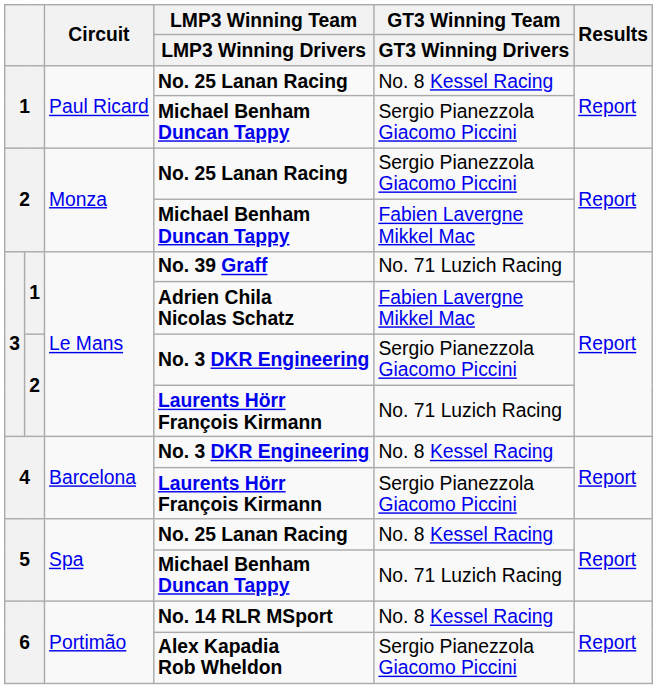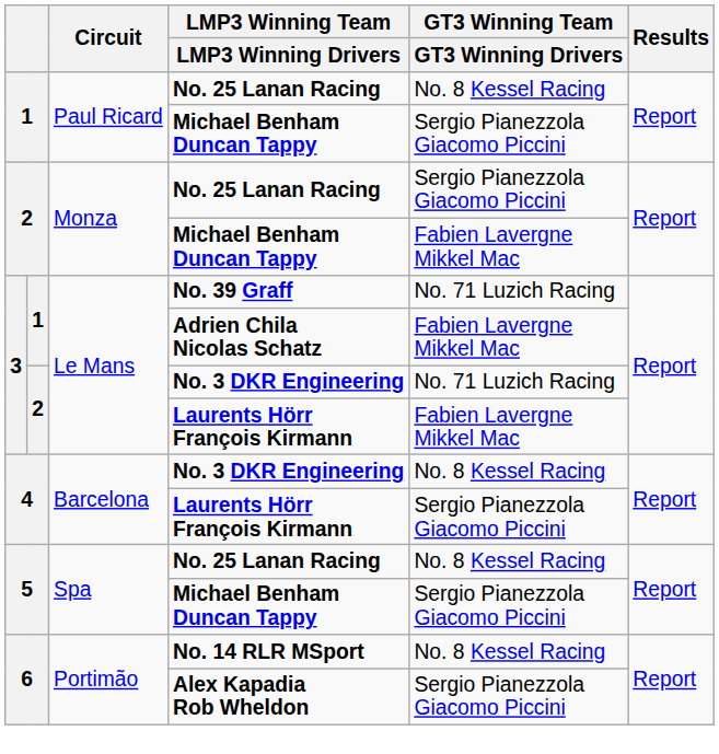 <table class="wikitable" style="font-size: 85%;">
 <tr>
 <th rowspan=2 colspan=2></th>
 <th rowspan=2>Circuit</th>
 <th>LMP3 Winning Team</th>
 <th>GT3 Winning  Team</th>
 <th rowspan=2>Results</th>
 </tr>
 <tr>
 <th>LMP3 Winning Drivers</th>
 <th>GT3 Winning Drivers</th>
 </tr>
 <tr>
 <th rowspan=2 colspan=2>1</th>
 <td rowspan=2> <a href='#'>Paul Ricard</a></td>
 <td><strong> No. 25 Lanan Racing</strong></td>
 <td> No. 8 <a href='#'>Kessel Racing</a></td>
 <td rowspan=2><a href='#'>Report</a></td>
 </tr>
 <tr>
 <td><strong> Michael Benham<br> <a href='#'>Duncan Tappy</a></strong></td>
 <td> Sergio Pianezzola<br> <a href='#'>Giacomo Piccini</a></td>
 </tr>
 <tr>
 <th rowspan=2 colspan=2>2</th>
 <td rowspan=2> <a href='#'>Monza</a></td>
 <td><strong> No. 25 Lanan Racing</strong></td>
 <td> Sergio Pianezzola<br> <a href='#'>Giacomo Piccini</a></td>
 <td rowspan=2><a href='#'>Report</a></td>
 </tr>
 <tr>
 <td><strong> Michael Benham<br> <a href='#'>Duncan Tappy</a></strong></td>
 <td> <a href='#'>Fabien Lavergne</a><br> <a href='#'>Mikkel Mac</a></td>
 </tr>
 <tr>
 <th rowspan=4>3</th>
 <th rowspan=2>1</th>
 <td rowspan=4> <a href='#'>Le Mans</a></td>
 <td><strong> No. 39 <a href='#'>Graff</a></strong></td>
 <td> No. 71 Luzich Racing</td>
 <td rowspan=4><a href='#'>Report</a></td>
 </tr>
 <tr>
 <td><strong> Adrien Chila<br> Nicolas Schatz</strong></td>
 <td> <a href='#'>Fabien Lavergne</a><br> <a href='#'>Mikkel Mac</a></td>
 </tr>
 <tr>
 <th rowspan=2>2</th>
 <td><strong> No. 3 <a href='#'>DKR Engineering</a></strong></td>
-<td> Sergio Pianezzola<br> <a href='#'>Giacomo Piccini</a></td>
+<td> No. 71 Luzich Racing</td>
 </tr>
 <tr>
 <td><strong> <a href='#'>Laurents Hörr</a><br> François Kirmann</strong></td>
-<td> No. 71 Luzich Racing</td>
+<td> <a href='#'>Fabien Lavergne</a><br> <a href='#'>Mikkel Mac</a></td>
 </tr>
 <tr>
 <th rowspan=2 colspan=2>4</th>
 <td rowspan=2> <a href='#'>Barcelona</a></td>
 <td><strong> No. 3 <a href='#'>DKR Engineering</a></strong></td>
 <td> No. 8 <a href='#'>Kessel Racing</a></td>
 <td rowspan=2><a href='#'>Report</a></td>
 </tr>
 <tr>
 <td><strong> <a href='#'>Laurents Hörr</a><br> François Kirmann</strong></td>
 <td> Sergio Pianezzola<br> <a href='#'>Giacomo Piccini</a></td>
 </tr>
 <tr>
 <th rowspan=2 colspan=2>5</th>
 <td rowspan=2> <a href='#'>Spa</a></td>
 <td><strong> No. 25 Lanan Racing</strong></td>
 <td> No. 8 <a href='#'>Kessel Racing</a></td>
 <td rowspan=2><a href='#'>Report</a></td>
 </tr>
 <tr>
 <td><strong> Michael Benham<br> <a href='#'>Duncan Tappy</a></strong></td>
-<td> No. 71 Luzich Racing</td>
+<td> Sergio Pianezzola<br> <a href='#'>Giacomo Piccini</a></td>
 </tr>
 <tr>
 <th rowspan=2 colspan=2>6</th>
 <td rowspan=2> <a href='#'>Portimão</a></td>
 <td><strong> No. 14 RLR MSport</strong></td>
 <td> No. 8 <a href='#'>Kessel Racing</a></td>
 <td rowspan=2><a href='#'>Report</a></td>
 </tr>
 <tr>
 <td><strong> Alex Kapadia<br> Rob Wheldon</strong></td>
 <td> Sergio Pianezzola<br> <a href='#'>Giacomo Piccini</a></td>
 </tr>
 </table>
